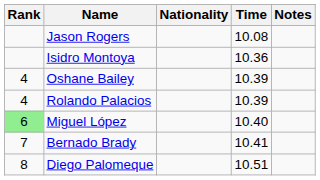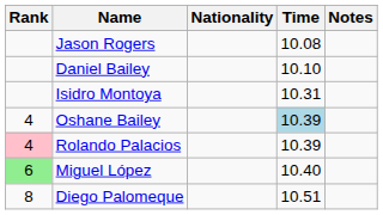 <table class="wikitable sortable" style="text-align:center">
 <tr>
 <th>Rank</th>
 <th>Name</th>
 <th>Nationality</th>
 <th>Time</th>
 <th>Notes</th>
 </tr>
 <tr>
 <td></td>
 <td align=left><a href='#'>Jason Rogers</a></td>
 <td></td>
 <td>10.08</td>
 <td></td>
 </tr>
 <tr>
 <td></td>
+<td align=left><a href='#'>Daniel Bailey</a></td>
+<td></td>
+<td>10.10</td>
+<td></td>
+</tr>
+<tr>
+<td></td>
 <td align=left><a href='#'>Isidro Montoya</a></td>
 <td></td>
-<td>10.36</td>
+<td>10.31</td>
 <td></td>
 </tr>
 <tr>
 <td>4</td>
 <td align=left><a href='#'>Oshane Bailey</a></td>
 <td></td>
-<td>10.39</td>
+<td style="background: lightblue;">10.39</td>
 <td></td>
 </tr>
 <tr>
-<td>4</td>
+<td style="background: pink;">4</td>
 <td align=left><a href='#'>Rolando Palacios</a></td>
 <td></td>
 <td>10.39</td>
 <td></td>
 </tr>
 <tr>
 <td style="background: lightgreen;">6</td>
 <td align=left><a href='#'>Miguel López</a></td>
 <td></td>
 <td>10.40</td>
 <td></td>
 </tr>
 <tr>
-<td>7</td>
-<td align=left><a href='#'>Bernado Brady</a></td>
-<td></td>
-<td>10.41</td>
-<td></td>
-</tr>
-<tr>
 <td>8</td>
 <td align=left><a href='#'>Diego Palomeque</a></td>
 <td></td>
 <td>10.51</td>
 <td></td>
 </tr>
 </table>
